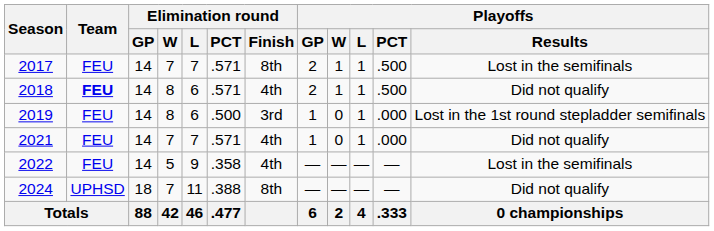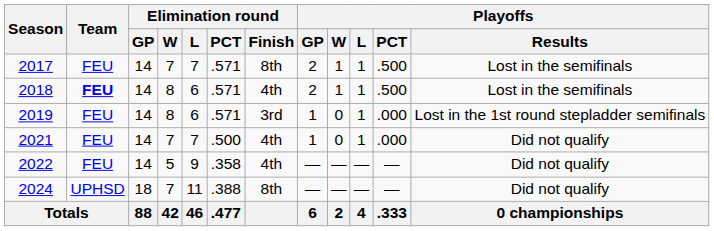 <table class=wikitable style="text-align:center">
 <tr>
 <th rowspan=2>Season</th>
 <th rowspan=2>Team</th>
 <th colspan="5">Elimination round</th>
 <th colspan="5">Playoffs</th>
 </tr>
 <tr>
 <th>GP</th>
 <th>W</th>
 <th>L</th>
 <th>PCT</th>
 <th>Finish</th>
 <th>GP</th>
 <th>W</th>
 <th>L</th>
 <th>PCT</th>
 <th>Results</th>
 </tr>
 <tr>
 <td><a href='#'>2017</a></td>
 <td><a href='#'>FEU</a></td>
 <td>14</td>
 <td>7</td>
 <td>7</td>
 <td>.571</td>
 <td>8th</td>
 <td>2</td>
 <td>1</td>
 <td>1</td>
 <td>.500</td>
 <td>Lost in the semifinals</td>
 </tr>
 <tr>
 <td><a href='#'>2018</a></td>
 <td><strong><a href='#'>FEU</a></strong></td>
 <td>14</td>
 <td>8</td>
 <td>6</td>
 <td>.571</td>
 <td>4th</td>
 <td>2</td>
 <td>1</td>
 <td>1</td>
 <td>.500</td>
-<td>Did not qualify</td>
+<td>Lost in the semifinals</td>
 </tr>
 <tr>
 <td><a href='#'>2019</a></td>
 <td><a href='#'>FEU</a></td>
 <td>14</td>
 <td>8</td>
 <td>6</td>
-<td>.500</td>
+<td>.571</td>
 <td>3rd</td>
 <td>1</td>
 <td>0</td>
 <td>1</td>
 <td>.000</td>
 <td>Lost in the 1st round stepladder semifinals</td>
 </tr>
 <tr>
 <td><a href='#'>2021</a></td>
 <td><a href='#'>FEU</a></td>
 <td>14</td>
 <td>7</td>
 <td>7</td>
-<td>.571</td>
+<td>.500</td>
 <td>4th</td>
 <td>1</td>
 <td>0</td>
 <td>1</td>
 <td>.000</td>
 <td>Did not qualify</td>
 </tr>
 <tr>
 <td><a href='#'>2022</a></td>
 <td><a href='#'>FEU</a></td>
 <td>14</td>
 <td>5</td>
 <td>9</td>
 <td>.358</td>
 <td>4th</td>
 <td>—</td>
 <td>—</td>
 <td>—</td>
 <td>—</td>
-<td>Lost in the semifinals</td>
+<td>Did not qualify</td>
 </tr>
 <tr>
 <td><a href='#'>2024</a></td>
 <td><a href='#'>UPHSD</a></td>
 <td>18</td>
 <td>7</td>
 <td>11</td>
 <td>.388</td>
 <td>8th</td>
 <td>—</td>
 <td>—</td>
 <td>—</td>
 <td>—</td>
 <td>Did not qualify</td>
 </tr>
 <tr>
 <th colspan=2>Totals</th>
 <th>88</th>
 <th>42</th>
 <th>46</th>
 <th>.477</th>
 <th></th>
 <th>6</th>
 <th>2</th>
 <th>4</th>
 <th>.333</th>
 <th>0 championships</th>
 </tr>
 </table>
